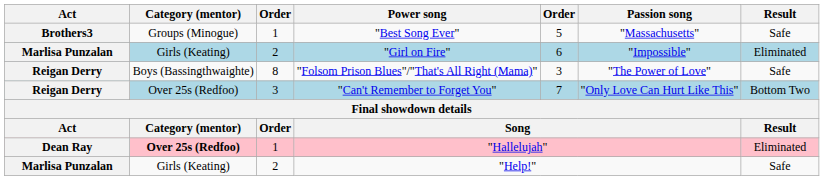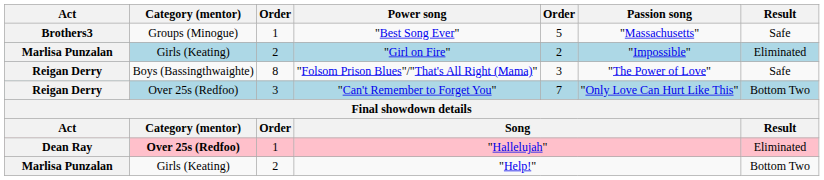 <table class="wikitable plainrowheaders" style="text-align:center;">
 <tr>
 <th scope="col">Act</th>
 <th scope="col">Category (mentor)</th>
 <th scope="col">Order</th>
 <th scope="col">Power song</th>
 <th scope="col">Order</th>
 <th scope="col">Passion song</th>
 <th scope="col">Result</th>
 </tr>
 <tr>
 <th scope="row">Brothers3</th>
 <td>Groups (Minogue)</td>
 <td>1</td>
 <td>"<a href='#'>Best Song Ever</a>"</td>
 <td>5</td>
 <td>"<a href='#'>Massachusetts</a>"</td>
 <td>Safe</td>
 </tr>
 <tr style="background:lightblue;">
 <th scope="row">Marlisa Punzalan</th>
 <td>Girls (Keating)</td>
 <td>2</td>
 <td>"<a href='#'>Girl on Fire</a>"</td>
-<td>6</td>
+<td>2</td>
 <td>"<a href='#'>Impossible</a>"</td>
 <td>Eliminated</td>
 </tr>
 <tr>
 <th scope="row">Reigan Derry</th>
 <td>Boys (Bassingthwaighte)</td>
 <td>8</td>
 <td>"<a href='#'>Folsom Prison Blues</a>"/"<a href='#'>That's All Right (Mama)</a>"</td>
 <td>3</td>
 <td>"<a href='#'>The Power of Love</a>"</td>
 <td>Safe</td>
 </tr>
 <tr style="background:lightblue;">
 <th scope="row">Reigan Derry</th>
 <td>Over 25s (Redfoo)</td>
 <td>3</td>
 <td>"<a href='#'>Can't Remember to Forget You</a>"</td>
 <td>7</td>
 <td>"<a href='#'>Only Love Can Hurt Like This</a>"</td>
 <td>Bottom Two</td>
 </tr>
 <tr>
 <th colspan="7">Final showdown details</th>
 </tr>
 <tr>
 <th scope="col" style="width:10em;">Act</th>
 <th scope="col">Category (mentor)</th>
 <th scope="col">Order</th>
 <th scope="col" style="width:16em;" colspan="3" style="text-align:center;">Song</th>
 <th scope="col" style="width:6em;">Result</th>
 </tr>
 <tr style="background:pink;">
 <th scope="row">Dean Ray</th>
 <td><strong>Over 25s (Redfoo)</strong></td>
 <td>1</td>
 <td colspan="3">"<a href='#'>Hallelujah</a>"</td>
 <td>Eliminated</td>
 </tr>
 <tr>
 <th scope="row">Marlisa Punzalan</th>
 <td>Girls (Keating)</td>
 <td>2</td>
 <td colspan="3">"<a href='#'>Help!</a>"</td>
-<td>Safe</td>
+<td>Bottom Two</td>
 </tr>
 </table>
